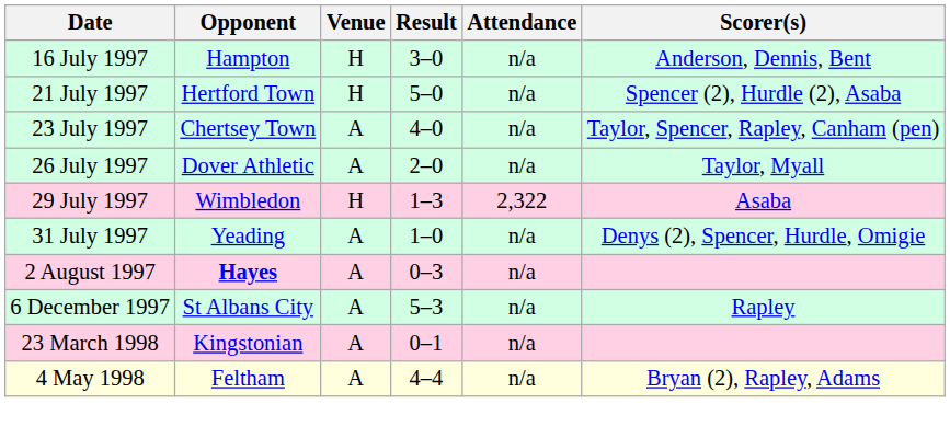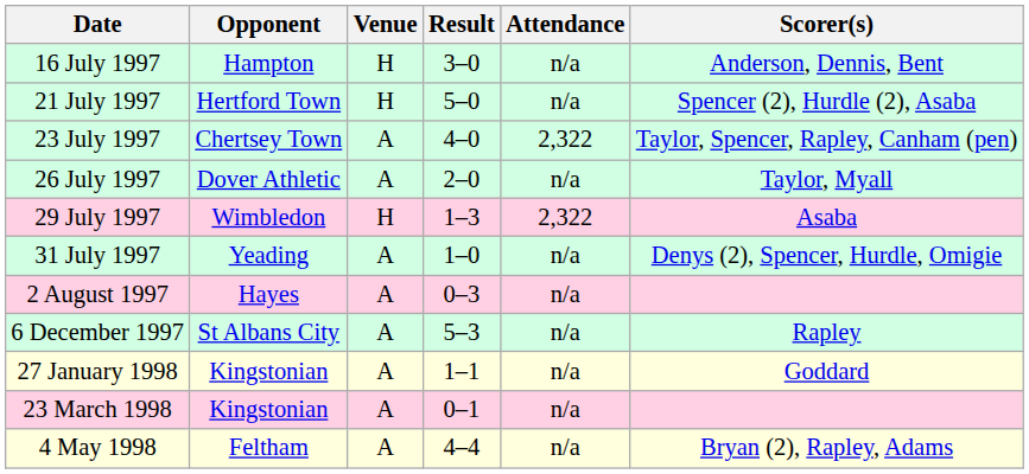 <table class="wikitable sortable" style="text-align:center;">
 <tr>
 <th>Date</th>
 <th>Opponent</th>
 <th>Venue</th>
 <th>Result</th>
 <th>Attendance</th>
 <th>Scorer(s)</th>
 </tr>
 <tr style="background:#d0ffe3;">
 <td>16 July 1997</td>
 <td><a href='#'>Hampton</a></td>
 <td>H</td>
 <td>3–0</td>
 <td>n/a</td>
 <td><a href='#'>Anderson</a>, <a href='#'>Dennis</a>, <a href='#'>Bent</a></td>
 </tr>
 <tr style="background:#d0ffe3;">
 <td>21 July 1997</td>
 <td><a href='#'>Hertford Town</a></td>
 <td>H</td>
 <td>5–0</td>
 <td>n/a</td>
 <td><a href='#'>Spencer</a> (2), <a href='#'>Hurdle</a> (2), <a href='#'>Asaba</a></td>
 </tr>
 <tr style="background:#d0ffe3;">
 <td>23 July 1997</td>
 <td><a href='#'>Chertsey Town</a></td>
 <td>A</td>
 <td>4–0</td>
-<td>n/a</td>
+<td>2,322</td>
 <td><a href='#'>Taylor</a>, <a href='#'>Spencer</a>, <a href='#'>Rapley</a>, <a href='#'>Canham</a> (<a href='#'>pen</a>)</td>
 </tr>
 <tr style="background:#d0ffe3;">
 <td>26 July 1997</td>
 <td><a href='#'>Dover Athletic</a></td>
 <td>A</td>
 <td>2–0</td>
 <td>n/a</td>
 <td><a href='#'>Taylor</a>, <a href='#'>Myall</a></td>
 </tr>
 <tr style="background:#ffd0e3;">
 <td>29 July 1997</td>
 <td><a href='#'>Wimbledon</a></td>
 <td>H</td>
 <td>1–3</td>
 <td>2,322</td>
 <td><a href='#'>Asaba</a></td>
 </tr>
 <tr style="background:#d0ffe3;">
 <td>31 July 1997</td>
 <td><a href='#'>Yeading</a></td>
 <td>A</td>
 <td>1–0</td>
 <td>n/a</td>
 <td><a href='#'>Denys</a> (2), <a href='#'>Spencer</a>, <a href='#'>Hurdle</a>, <a href='#'>Omigie</a></td>
 </tr>
 <tr style="background:#ffd0e3;">
 <td>2 August 1997</td>
-<td><strong><a href='#'>Hayes</a></strong></td>
+<td><a href='#'>Hayes</a></td>
 <td>A</td>
 <td>0–3</td>
 <td>n/a</td>
 <td></td>
 </tr>
 <tr style="background:#d0ffe3;">
 <td>6 December 1997</td>
 <td><a href='#'>St Albans City</a></td>
 <td>A</td>
 <td>5–3</td>
 <td>n/a</td>
 <td><a href='#'>Rapley</a></td>
+</tr>
+<tr style="background:#ffd;">
+<td>27 January 1998</td>
+<td><a href='#'>Kingstonian</a></td>
+<td>A</td>
+<td>1–1</td>
+<td>n/a</td>
+<td><a href='#'>Goddard</a></td>
 </tr>
 <tr style="background:#ffd0e3;">
 <td>23 March 1998</td>
 <td><a href='#'>Kingstonian</a></td>
 <td>A</td>
 <td>0–1</td>
 <td>n/a</td>
 <td></td>
 </tr>
 <tr style="background:#ffd;">
 <td>4 May 1998</td>
 <td><a href='#'>Feltham</a></td>
 <td>A</td>
 <td>4–4</td>
 <td>n/a</td>
 <td><a href='#'>Bryan</a> (2), <a href='#'>Rapley</a>, <a href='#'>Adams</a></td>
 </tr>
 </table>
